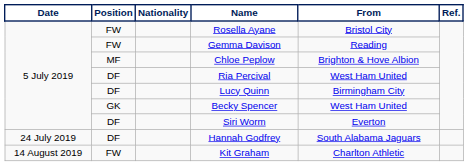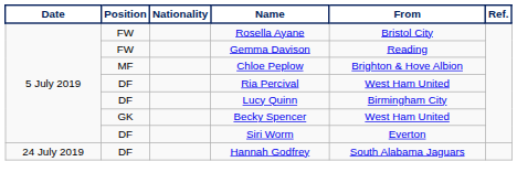 <table class="wikitable" style="text-align:center; font-size:90%; ">
 <tr>
 <th style="background:#fff;color:#001C58;border:2px solid #001C58; width:120px;">Date</th>
 <th style="background:#fff;color:#001C58;border:2px solid #001C58; width:50px;">Position</th>
 <th style="background:#fff;color:#001C58;border:2px solid #001C58; width:50px;">Nationality</th>
 <th style="background:#fff;color:#001C58;border:2px solid #001C58; width:150px;">Name</th>
 <th style="background:#fff;color:#001C58;border:2px solid #001C58; width:200px;">From</th>
 <th style="background:#fff;color:#001C58;border:2px solid #001C58; width:25px;">Ref.</th>
 </tr>
 <tr>
 <td rowspan="7">5 July 2019</td>
 <td>FW</td>
 <td></td>
 <td><a href='#'>Rosella Ayane</a></td>
 <td> <a href='#'>Bristol City</a></td>
 <td rowspan="7"></td>
 </tr>
 <tr>
 <td>FW</td>
 <td></td>
 <td><a href='#'>Gemma Davison</a></td>
 <td> <a href='#'>Reading</a></td>
 </tr>
 <tr>
 <td>MF</td>
 <td></td>
 <td><a href='#'>Chloe Peplow</a></td>
 <td> <a href='#'>Brighton & Hove Albion</a></td>
 </tr>
 <tr>
 <td>DF</td>
 <td></td>
 <td><a href='#'>Ria Percival</a></td>
 <td> <a href='#'>West Ham United</a></td>
 </tr>
 <tr>
 <td>DF</td>
 <td></td>
 <td><a href='#'>Lucy Quinn</a></td>
 <td> <a href='#'>Birmingham City</a></td>
 </tr>
 <tr>
 <td>GK</td>
 <td></td>
 <td><a href='#'>Becky Spencer</a></td>
 <td> <a href='#'>West Ham United</a></td>
 </tr>
 <tr>
 <td>DF</td>
 <td></td>
 <td><a href='#'>Siri Worm</a></td>
 <td> <a href='#'>Everton</a></td>
 </tr>
 <tr>
 <td>24 July 2019</td>
 <td>DF</td>
 <td></td>
 <td><a href='#'>Hannah Godfrey</a></td>
 <td> <a href='#'>South Alabama Jaguars</a></td>
 <td></td>
 </tr>
-<tr>
-<td>14 August 2019</td>
-<td>FW</td>
-<td></td>
-<td><a href='#'>Kit Graham</a></td>
-<td> <a href='#'>Charlton Athletic</a></td>
-<td></td>
-</tr>
 </table>
